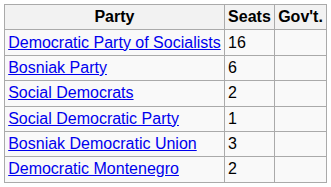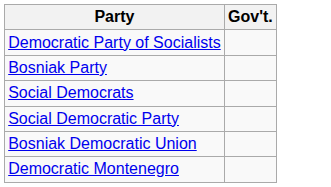 <table class="wikitable">
 <tr>
 <th>Party</th>
-<th>Seats</th>
 <th>Gov't.</th>
 </tr>
 <tr>
 <td><a href='#'>Democratic Party of Socialists</a></td>
-<td>16</td>
 <td></td>
 </tr>
 <tr>
 <td><a href='#'>Bosniak Party</a></td>
-<td>6</td>
 <td></td>
 </tr>
 <tr>
 <td><a href='#'>Social Democrats</a></td>
-<td>2</td>
 <td></td>
 </tr>
 <tr>
 <td><a href='#'>Social Democratic Party</a></td>
-<td>1</td>
 <td></td>
 </tr>
 <tr>
 <td><a href='#'>Bosniak Democratic Union</a></td>
-<td>3</td>
 <td></td>
 </tr>
 <tr>
 <td><a href='#'>Democratic Montenegro</a></td>
-<td>2</td>
 <td></td>
 </tr>
 </table>
